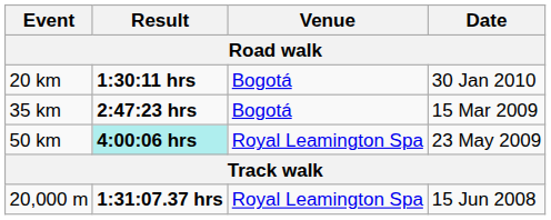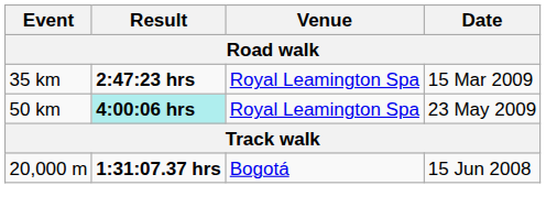 <table class="wikitable" style="border-collapse: collapse; font-size: 95%;">
 <tr>
 <th>Event</th>
 <th>Result</th>
 <th>Venue</th>
 <th>Date</th>
 </tr>
 <tr>
 <th colspan="4">Road walk</th>
 </tr>
 <tr>
-<td>20 km</td>
-<td><strong>1:30:11 hrs</strong></td>
-<td> <a href='#'>Bogotá</a></td>
-<td>30 Jan 2010</td>
-</tr>
-<tr>
 <td>35 km</td>
 <td><strong>2:47:23 hrs</strong></td>
-<td> <a href='#'>Bogotá</a></td>
+<td> <a href='#'>Royal Leamington Spa</a></td>
 <td>15 Mar 2009</td>
 </tr>
 <tr>
 <td>50 km</td>
 <td style="background: paleturquoise;"><strong>4:00:06 hrs</strong></td>
 <td> <a href='#'>Royal Leamington Spa</a></td>
 <td>23 May 2009</td>
 </tr>
 <tr>
 <th colspan="4">Track walk</th>
 </tr>
 <tr>
 <td>20,000 m</td>
 <td><strong>1:31:07.37 hrs</strong></td>
-<td> <a href='#'>Royal Leamington Spa</a></td>
+<td> <a href='#'>Bogotá</a></td>
 <td>15 Jun 2008</td>
 </tr>
 </table>
